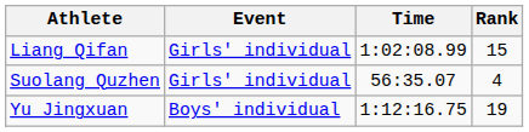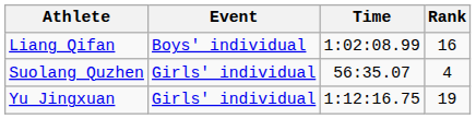 <table class="wikitable" style="font-size:90%">
 <tr>
 <th>Athlete</th>
 <th>Event</th>
 <th>Time</th>
 <th>Rank</th>
 </tr>
 <tr align=center>
 <td align=left><a href='#'>Liang Qifan</a><br></td>
-<td align=left><a href='#'>Girls' individual</a></td>
+<td align=left><a href='#'>Boys' individual</a></td>
 <td>1:02:08.99</td>
-<td>15</td>
+<td>16</td>
 </tr>
 <tr align=center>
 <td align=left><a href='#'>Suolang Quzhen</a><br></td>
 <td align=left><a href='#'>Girls' individual</a></td>
 <td>56:35.07</td>
 <td>4</td>
 </tr>
 <tr align=center>
 <td align=left><a href='#'>Yu Jingxuan</a><br></td>
-<td align=left><a href='#'>Boys' individual</a></td>
+<td align=left><a href='#'>Girls' individual</a></td>
 <td>1:12:16.75</td>
 <td>19</td>
 </tr>
 </table>
